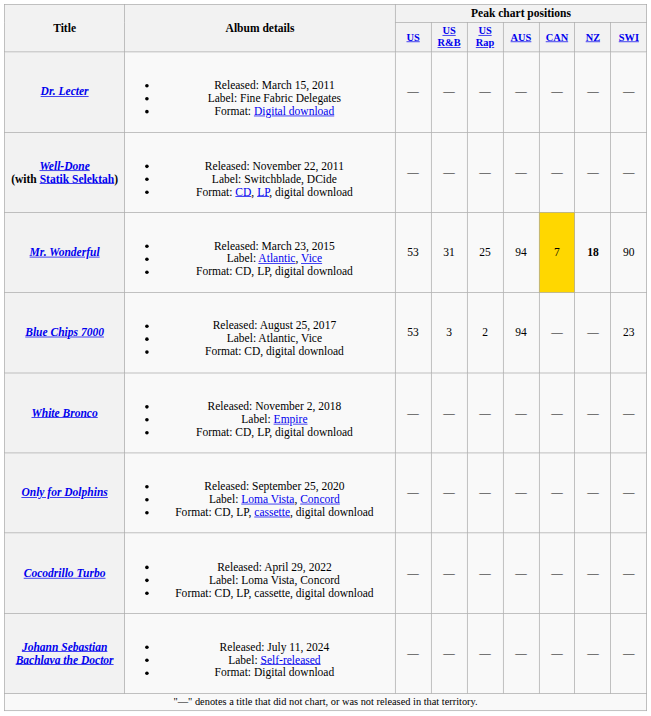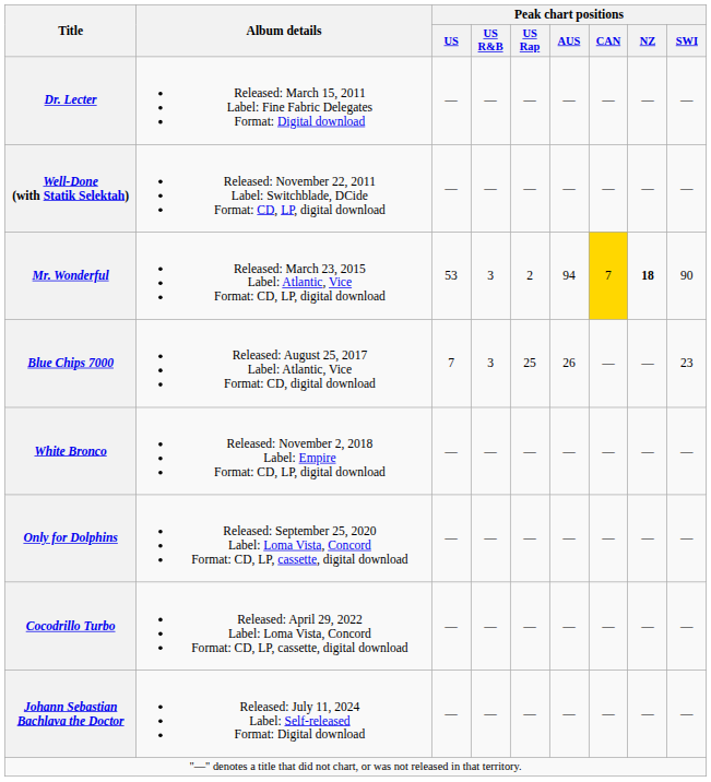 <table class="wikitable plainrowheaders" style="text-align:center;">
 <tr>
 <th scope="col" rowspan="2" style="width:10em;">Title</th>
 <th scope="col" rowspan="2" style="width:23em;">Album details</th>
 <th scope="col" colspan="7">Peak chart positions</th>
 </tr>
 <tr>
 <th scope="col" style="width:3em;font-size:90%;"><a href='#'>US</a><br></th>
 <th scope="col" style="width:3em;font-size:90%;"><a href='#'>US R&B</a><br></th>
 <th scope="col" style="width:3em;font-size:90%;"><a href='#'>US Rap</a><br></th>
 <th scope="col" style="width:3em;font-size:90%;"><a href='#'>AUS</a><br></th>
 <th scope="col" style="width:3em;font-size:90%;"><a href='#'>CAN</a></th>
 <th scope="col" style="width:3em;font-size:90%;"><a href='#'>NZ</a><br></th>
 <th scope="col" style="width:3em;font-size:90%;"><a href='#'>SWI</a><br></th>
 </tr>
 <tr>
 <th scope="row"><em><a href='#'>Dr. Lecter</a></em></th>
 <td><br><ul><li>Released: March 15, 2011</li><li>Label: Fine Fabric Delegates</li><li>Format: <a href='#'>Digital download</a></li></ul></td>
 <td>—</td>
 <td>—</td>
 <td>—</td>
 <td>—</td>
 <td>—</td>
 <td>—</td>
 <td>—</td>
 </tr>
 <tr>
 <th scope="row"><em><a href='#'>Well-Done</a></em><br><span>(with <a href='#'>Statik Selektah</a>)</span></th>
 <td><br><ul><li>Released: November 22, 2011</li><li>Label: Switchblade, DCide</li><li>Format: <a href='#'>CD</a>, <a href='#'>LP</a>, digital download</li></ul></td>
 <td>—</td>
 <td>—</td>
 <td>—</td>
 <td>—</td>
 <td>—</td>
 <td>—</td>
 <td>—</td>
 </tr>
 <tr>
 <th scope="row"><em><a href='#'>Mr. Wonderful</a></em></th>
 <td><br><ul><li>Released: March 23, 2015</li><li>Label: <a href='#'>Atlantic</a>, <a href='#'>Vice</a></li><li>Format: CD, LP, digital download</li></ul></td>
 <td>53</td>
-<td>31</td>
-<td>25</td>
+<td>3</td>
+<td>2</td>
 <td>94</td>
 <td style="background: gold;">7</td>
 <td><strong>18</strong></td>
 <td>90</td>
 </tr>
 <tr>
 <th scope="row"><em><a href='#'>Blue Chips 7000</a></em><br></th>
 <td><br><ul><li>Released: August 25, 2017</li><li>Label: Atlantic, Vice</li><li>Format: CD, digital download</li></ul></td>
-<td>53</td>
+<td>7</td>
 <td>3</td>
-<td>2</td>
-<td>94</td>
+<td>25</td>
+<td>26</td>
 <td>—</td>
 <td>—</td>
 <td>23</td>
 </tr>
 <tr>
 <th scope="row"><em><a href='#'>White Bronco</a></em></th>
 <td><br><ul><li>Released: November 2, 2018</li><li>Label: <a href='#'>Empire</a></li><li>Format: CD, LP, digital download</li></ul></td>
 <td>—</td>
 <td>—</td>
 <td>—</td>
 <td>—</td>
 <td>—</td>
 <td>—</td>
 <td>—</td>
 </tr>
 <tr>
 <th scope="row"><em><a href='#'>Only for Dolphins</a></em></th>
 <td><br><ul><li>Released: September 25, 2020</li><li>Label: <a href='#'>Loma Vista</a>, <a href='#'>Concord</a></li><li>Format: CD, LP, <a href='#'>cassette</a>, digital download</li></ul></td>
 <td>—</td>
 <td>—</td>
 <td>—</td>
 <td>—</td>
 <td>—</td>
 <td>—</td>
 <td>—</td>
 </tr>
 <tr>
 <th scope="row"><em><a href='#'>Cocodrillo Turbo</a></em></th>
 <td><br><ul><li>Released: April 29, 2022</li><li>Label: Loma Vista, Concord</li><li>Format: CD, LP, cassette, digital download</li></ul></td>
 <td>—</td>
 <td>—</td>
 <td>—</td>
 <td>—</td>
 <td>—</td>
 <td>—</td>
 <td>—</td>
 </tr>
 <tr>
 <th scope="row"><em><a href='#'>Johann Sebastian Bachlava the Doctor</a></em></th>
 <td><br><ul><li>Released: July 11, 2024</li><li>Label: <a href='#'>Self-released</a></li><li>Format: Digital download</li></ul></td>
 <td>—</td>
 <td>—</td>
 <td>—</td>
 <td>—</td>
 <td>—</td>
 <td>—</td>
 <td>—</td>
 </tr>
 <tr>
 <td colspan="14" style="font-size:90%">"—" denotes a title that did not chart, or was not released in that territory.</td>
 </tr>
 </table>
